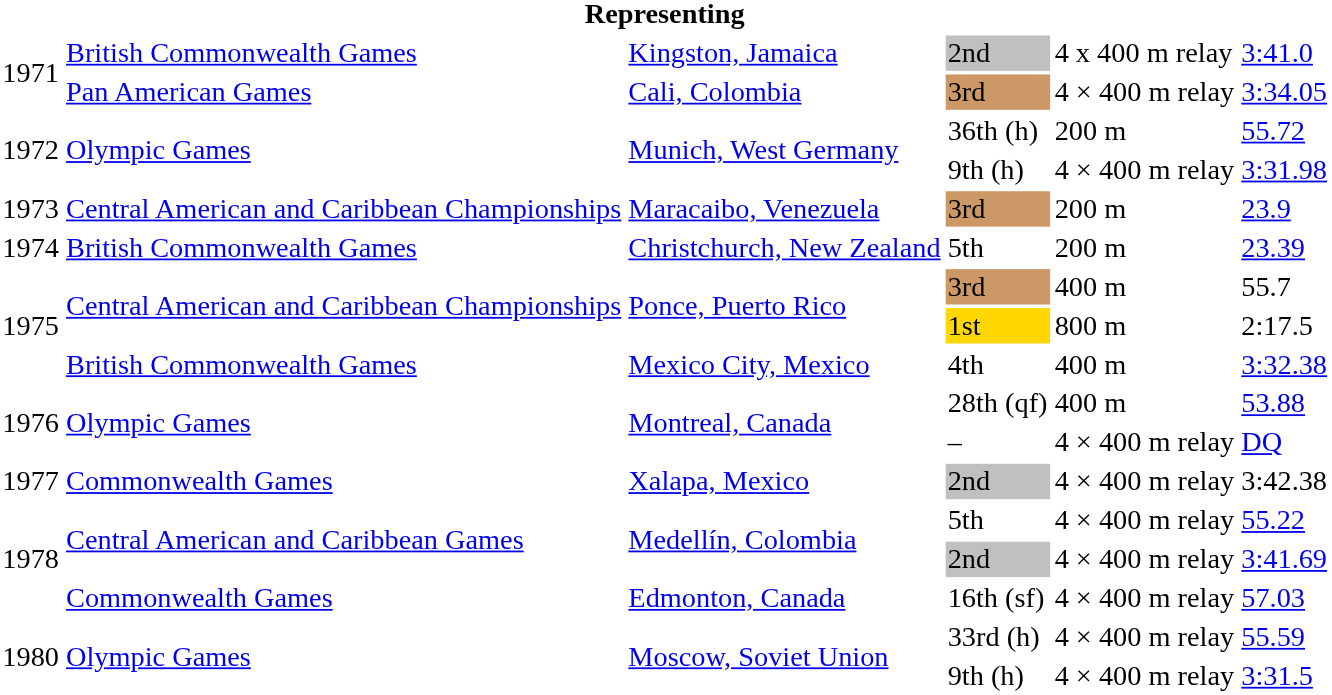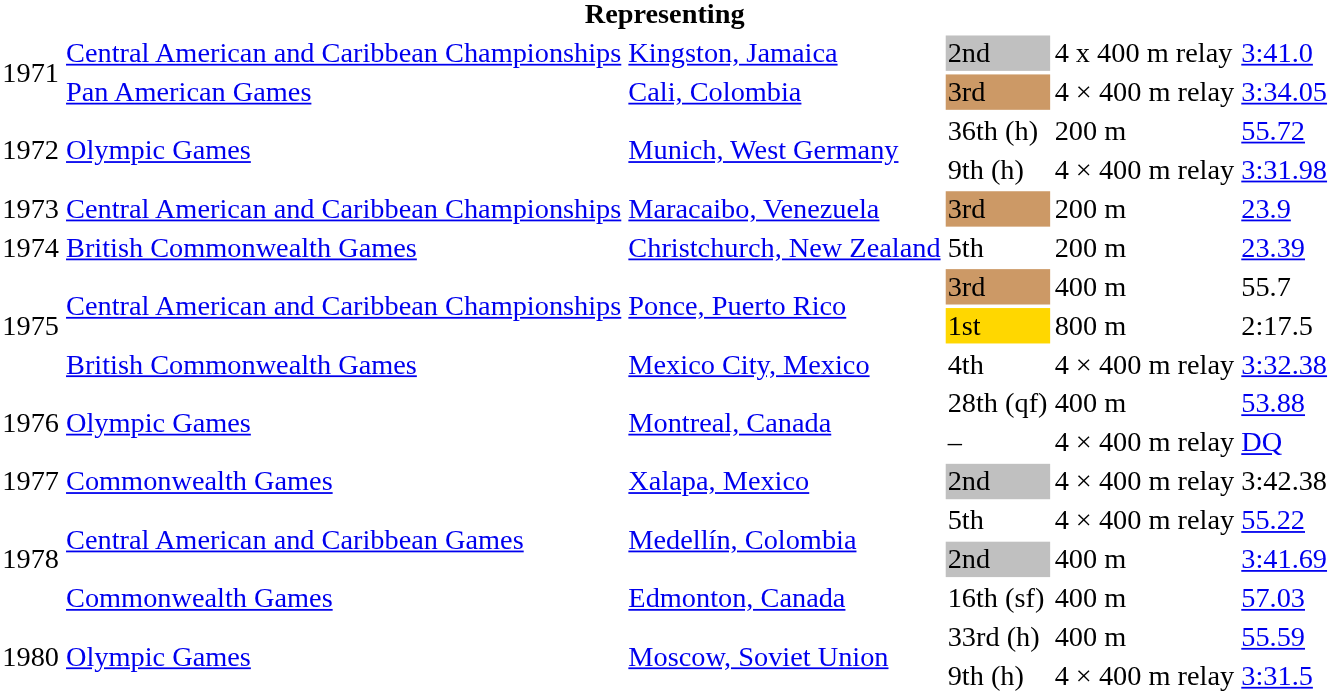 <table>
 <tr>
 <th colspan="6">Representing </th>
 </tr>
 <tr>
 <td rowspan=2>1971</td>
-<td><a href='#'>British Commonwealth Games</a></td>
+<td><a href='#'>Central American and Caribbean Championships</a></td>
 <td><a href='#'>Kingston, Jamaica</a></td>
 <td bgcolor=silver>2nd</td>
 <td>4 x 400 m relay</td>
 <td><a href='#'>3:41.0</a></td>
 </tr>
 <tr>
 <td><a href='#'>Pan American Games</a></td>
 <td><a href='#'>Cali, Colombia</a></td>
 <td bgcolor=cc9966>3rd</td>
 <td>4 × 400 m relay</td>
 <td><a href='#'>3:34.05</a></td>
 </tr>
 <tr>
 <td rowspan=2>1972</td>
 <td rowspan=2><a href='#'>Olympic Games</a></td>
 <td rowspan=2><a href='#'>Munich, West Germany</a></td>
 <td>36th (h)</td>
 <td>200 m</td>
 <td><a href='#'>55.72</a></td>
 </tr>
 <tr>
 <td>9th (h)</td>
 <td>4 × 400 m relay</td>
 <td><a href='#'>3:31.98</a></td>
 </tr>
 <tr>
 <td>1973</td>
 <td><a href='#'>Central American and Caribbean Championships</a></td>
 <td><a href='#'>Maracaibo, Venezuela</a></td>
 <td bgcolor=cc9966>3rd</td>
 <td>200 m</td>
 <td><a href='#'>23.9</a></td>
 </tr>
 <tr>
 <td>1974</td>
 <td><a href='#'>British Commonwealth Games</a></td>
 <td><a href='#'>Christchurch, New Zealand</a></td>
 <td>5th</td>
 <td>200 m</td>
 <td><a href='#'>23.39</a></td>
 </tr>
 <tr>
 <td rowspan=3>1975</td>
 <td rowspan=2><a href='#'>Central American and Caribbean Championships</a></td>
 <td rowspan=2><a href='#'>Ponce, Puerto Rico</a></td>
 <td bgcolor=cc9966>3rd</td>
 <td>400 m</td>
 <td>55.7</td>
 </tr>
 <tr>
 <td bgcolor=gold>1st</td>
 <td>800 m</td>
 <td>2:17.5</td>
 </tr>
 <tr>
 <td><a href='#'>British Commonwealth Games</a></td>
 <td><a href='#'>Mexico City, Mexico</a></td>
 <td>4th</td>
-<td>400 m</td>
+<td>4 × 400 m relay</td>
 <td><a href='#'>3:32.38</a></td>
 </tr>
 <tr>
 <td rowspan=2>1976</td>
 <td rowspan=2><a href='#'>Olympic Games</a></td>
 <td rowspan=2><a href='#'>Montreal, Canada</a></td>
 <td>28th (qf)</td>
 <td>400 m</td>
 <td><a href='#'>53.88</a></td>
 </tr>
 <tr>
 <td>–</td>
 <td>4 × 400 m relay</td>
 <td><a href='#'>DQ</a></td>
 </tr>
 <tr>
 <td>1977</td>
 <td><a href='#'>Commonwealth Games</a></td>
 <td><a href='#'>Xalapa, Mexico</a></td>
 <td bgcolor=silver>2nd</td>
 <td>4 × 400 m relay</td>
 <td>3:42.38</td>
 </tr>
 <tr>
 <td rowspan=3>1978</td>
 <td rowspan=2><a href='#'>Central American and Caribbean Games</a></td>
 <td rowspan=2><a href='#'>Medellín, Colombia</a></td>
 <td>5th</td>
 <td>4 × 400 m relay</td>
 <td><a href='#'>55.22</a></td>
 </tr>
 <tr>
 <td bgcolor=silver>2nd</td>
-<td>4 × 400 m relay</td>
+<td>400 m</td>
 <td><a href='#'>3:41.69</a></td>
 </tr>
 <tr>
 <td><a href='#'>Commonwealth Games</a></td>
 <td><a href='#'>Edmonton, Canada</a></td>
 <td>16th (sf)</td>
-<td>4 × 400 m relay</td>
+<td>400 m</td>
 <td><a href='#'>57.03</a></td>
 </tr>
 <tr>
 <td rowspan=2>1980</td>
 <td rowspan=2><a href='#'>Olympic Games</a></td>
 <td rowspan=2><a href='#'>Moscow, Soviet Union</a></td>
 <td>33rd (h)</td>
-<td>4 × 400 m relay</td>
+<td>400 m</td>
 <td><a href='#'>55.59</a></td>
 </tr>
 <tr>
 <td>9th (h)</td>
 <td>4 × 400 m relay</td>
 <td><a href='#'>3:31.5</a></td>
 </tr>
 </table>
